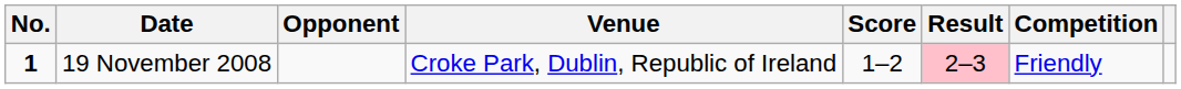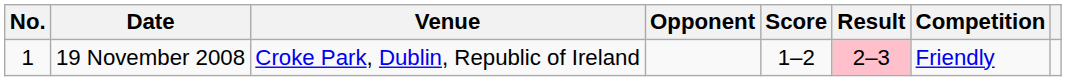 <table class="wikitable sortable">
 <tr>
 <th scope="col">No.</th>
 <th scope="col">Date</th>
+<th scope="col">Venue</th>
 <th scope="col">Opponent</th>
-<th scope="col">Venue</th>
 <th scope="col">Score</th>
 <th scope="col">Result</th>
 <th scope="col">Competition</th>
 <th scope="col" class="unsortable"></th>
 </tr>
 <tr>
-<td align="center"><strong>1</strong></td>
+<td align="center">1</td>
 <td>19 November 2008</td>
+<td><a href='#'>Croke Park</a>, <a href='#'>Dublin</a>, Republic of Ireland</td>
 <td></td>
-<td><a href='#'>Croke Park</a>, <a href='#'>Dublin</a>, Republic of Ireland</td>
 <td align="center">1–2</td>
 <td align="center" style="background: pink;">2–3</td>
 <td><a href='#'>Friendly</a></td>
 <td></td>
 </tr>
 </table>
